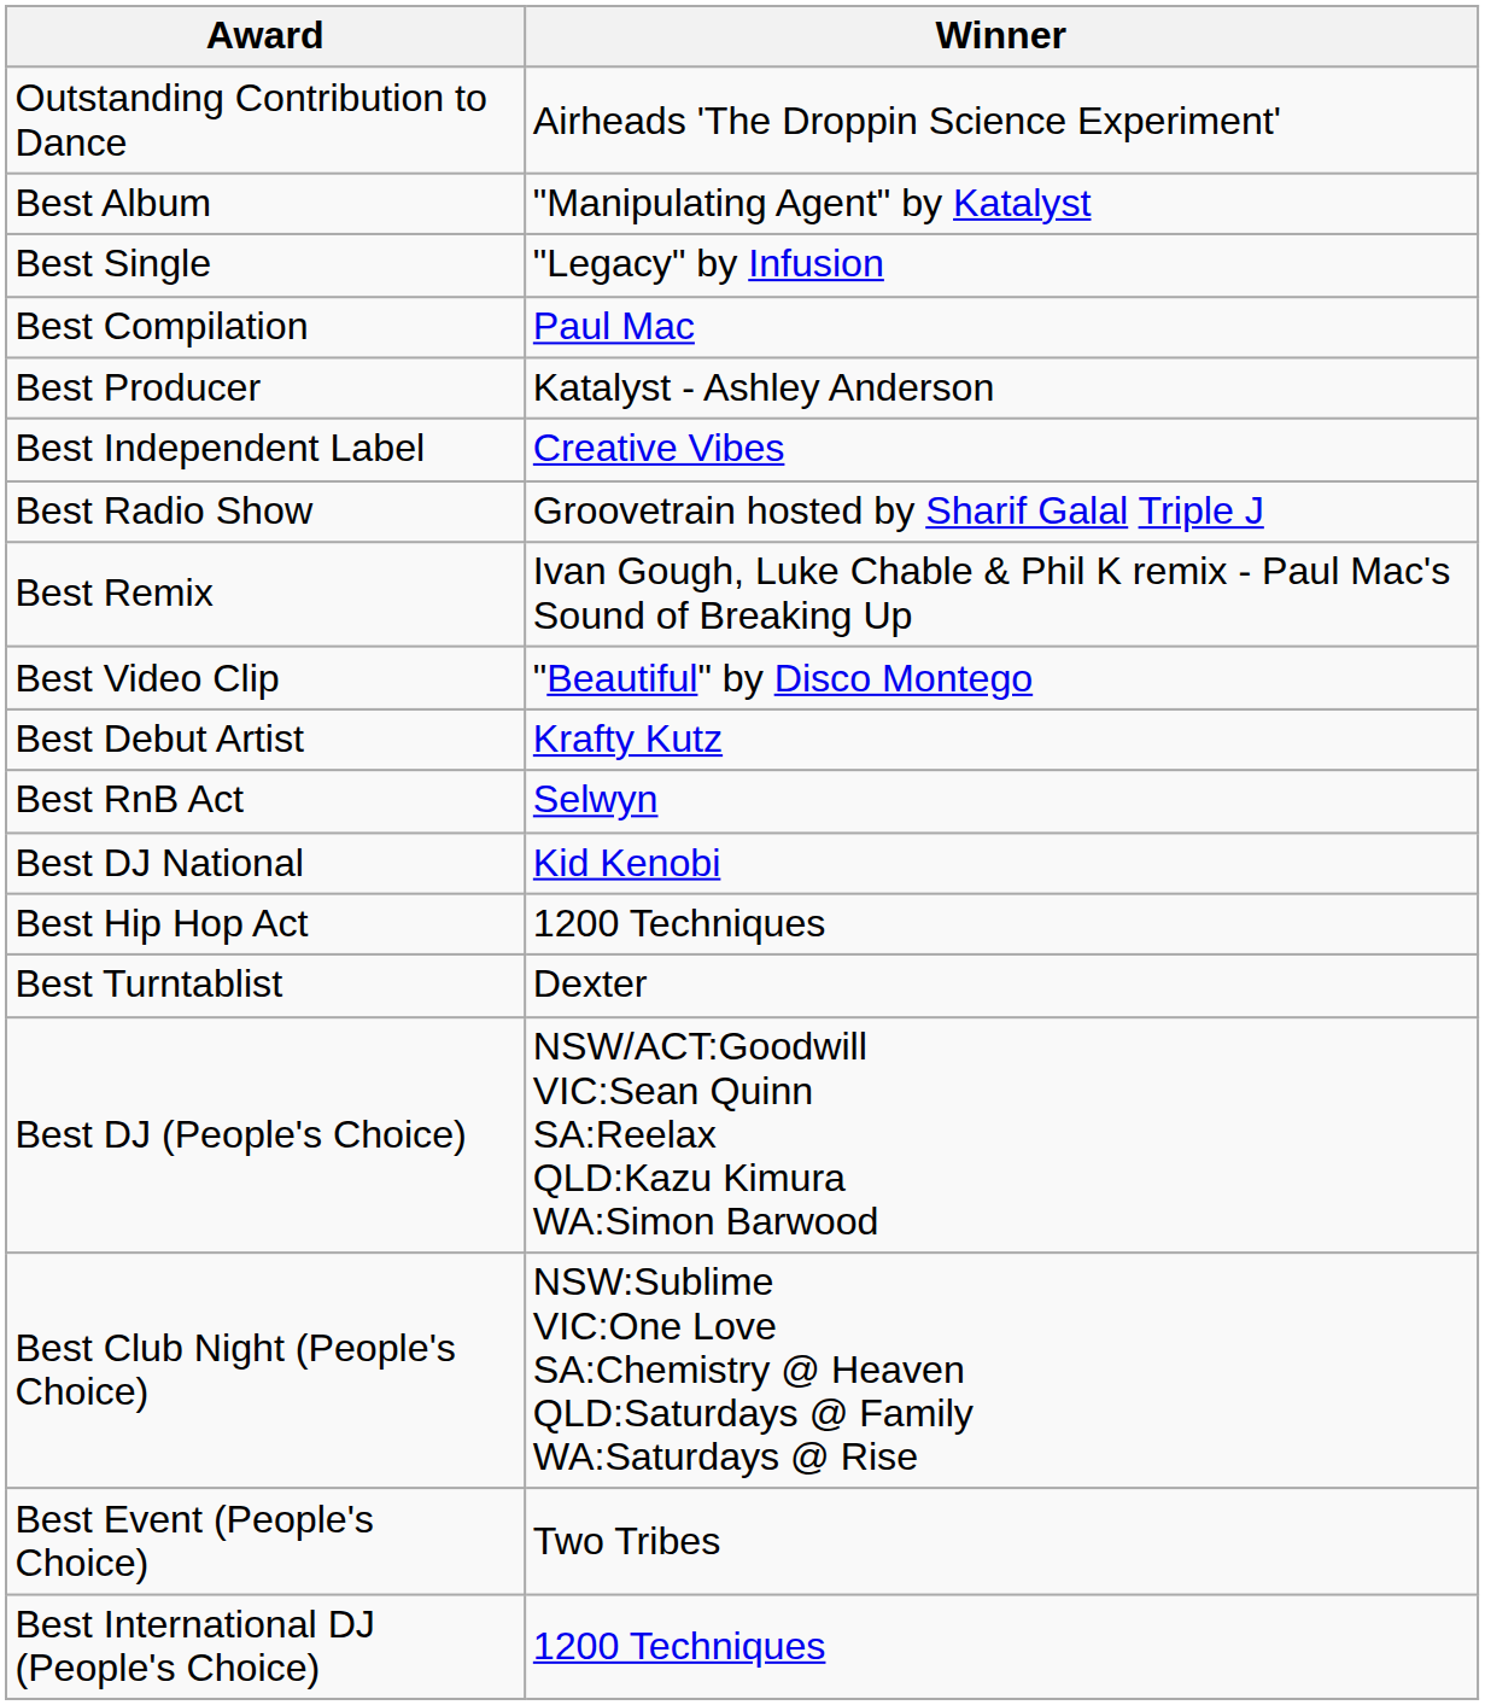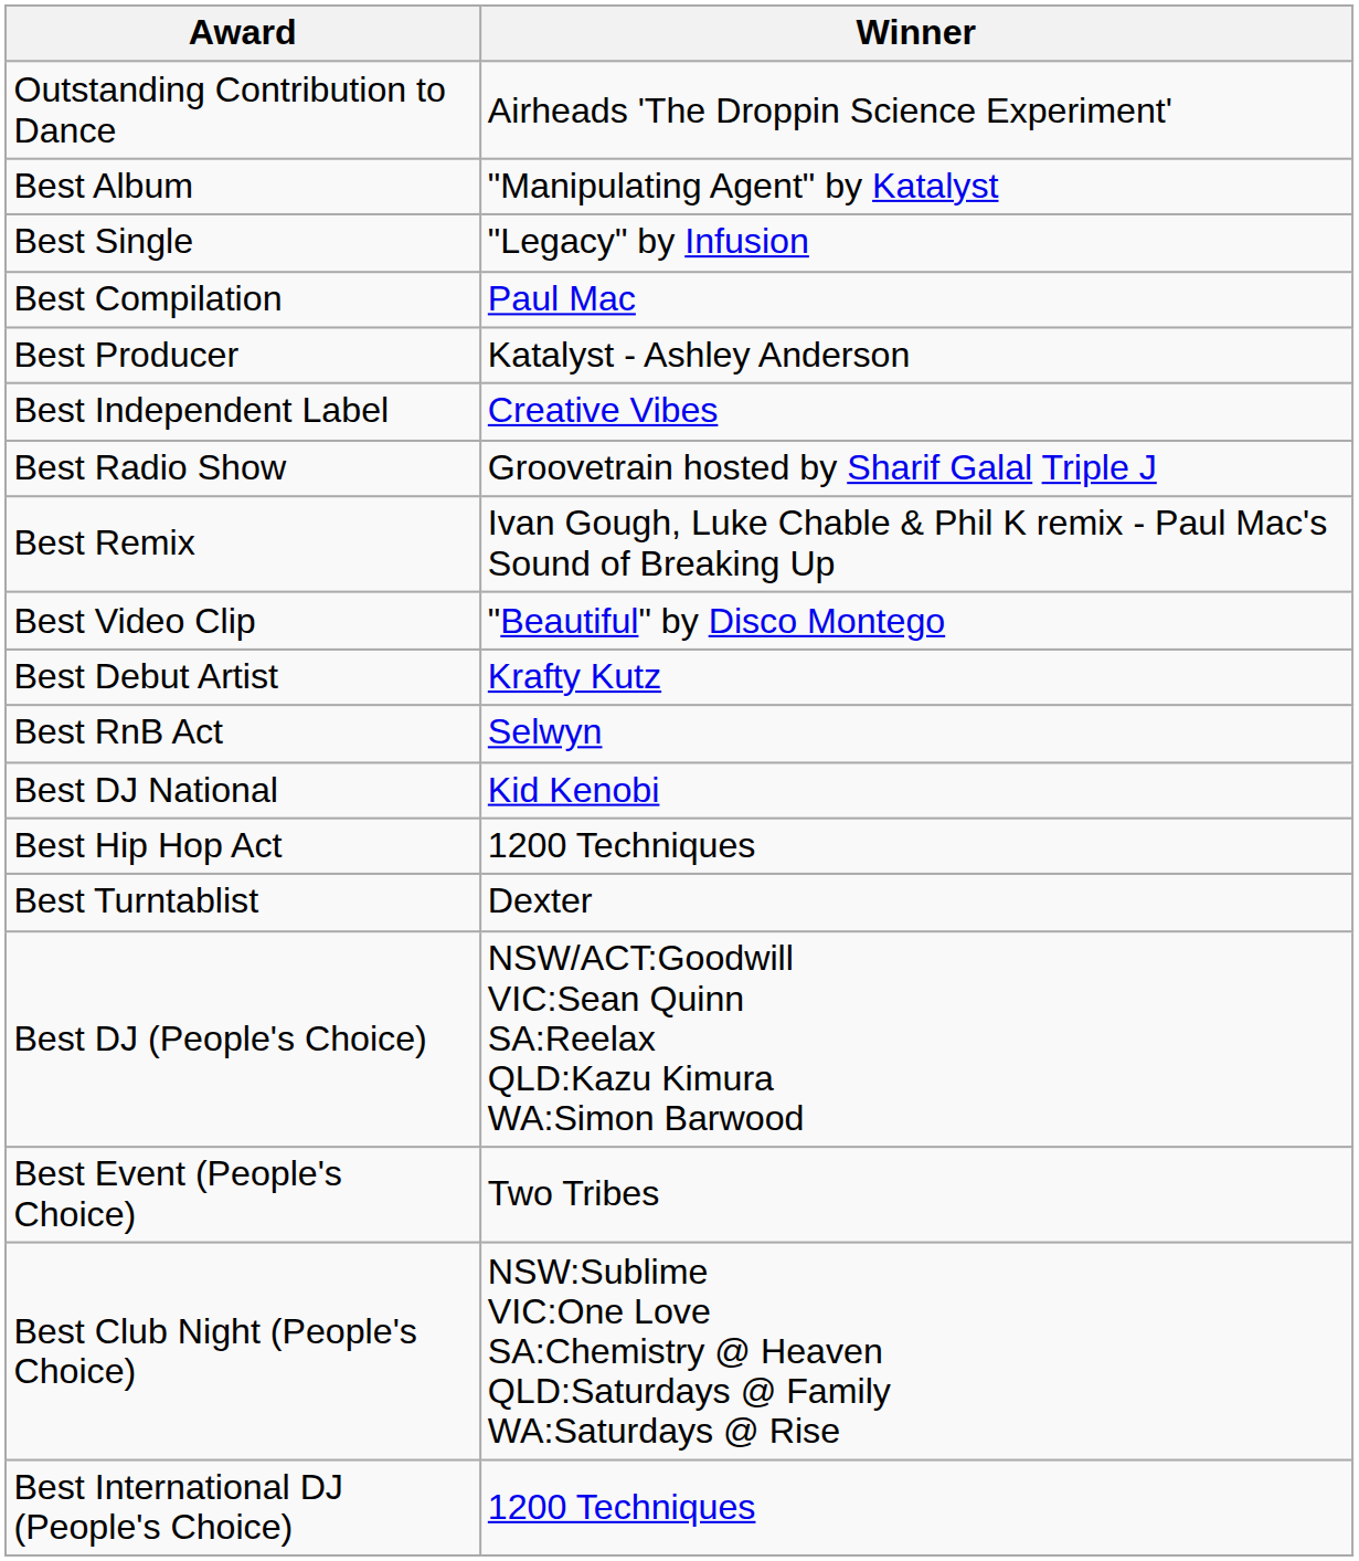 <table class="wikitable">
 <tr>
 <th>Award</th>
 <th>Winner</th>
 </tr>
 <tr>
 <td>Outstanding Contribution to Dance</td>
 <td>Airheads 'The Droppin Science Experiment'</td>
 </tr>
 <tr>
 <td>Best Album</td>
 <td>"Manipulating Agent" by <a href='#'>Katalyst</a></td>
 </tr>
 <tr>
 <td>Best Single</td>
 <td>"Legacy" by <a href='#'>Infusion</a></td>
 </tr>
 <tr>
 <td>Best Compilation</td>
 <td><a href='#'>Paul Mac</a></td>
 </tr>
 <tr>
 <td>Best Producer</td>
 <td>Katalyst - Ashley Anderson</td>
 </tr>
 <tr>
 <td>Best Independent Label</td>
 <td><a href='#'>Creative Vibes</a></td>
 </tr>
 <tr>
 <td>Best Radio Show</td>
 <td>Groovetrain hosted by <a href='#'>Sharif Galal</a> <a href='#'>Triple J</a></td>
 </tr>
 <tr>
 <td>Best Remix</td>
 <td>Ivan Gough, Luke Chable & Phil K remix - Paul Mac's Sound of Breaking Up</td>
 </tr>
 <tr>
 <td>Best Video Clip</td>
 <td>"<a href='#'>Beautiful</a>" by <a href='#'>Disco Montego</a></td>
 </tr>
 <tr>
 <td>Best Debut Artist</td>
 <td><a href='#'>Krafty Kutz</a></td>
 </tr>
 <tr>
 <td>Best RnB Act</td>
 <td><a href='#'>Selwyn</a></td>
 </tr>
 <tr>
 <td>Best DJ National</td>
 <td><a href='#'>Kid Kenobi</a></td>
 </tr>
 <tr>
 <td>Best Hip Hop Act</td>
 <td>1200 Techniques</td>
 </tr>
 <tr>
 <td>Best Turntablist</td>
 <td>Dexter</td>
 </tr>
 <tr>
 <td>Best DJ (People's Choice)</td>
 <td>NSW/ACT:Goodwill<br>VIC:Sean Quinn<br>SA:Reelax<br>QLD:Kazu Kimura<br>WA:Simon Barwood</td>
 </tr>
 <tr>
+<td>Best Event (People's Choice)</td>
+<td>Two Tribes</td>
+</tr>
+<tr>
 <td>Best Club Night (People's Choice)</td>
 <td>NSW:Sublime<br>VIC:One Love<br>SA:Chemistry @ Heaven<br>QLD:Saturdays @ Family<br>WA:Saturdays @ Rise</td>
-</tr>
-<tr>
-<td>Best Event (People's Choice)</td>
-<td>Two Tribes</td>
 </tr>
 <tr>
 <td>Best International DJ (People's Choice)</td>
 <td><a href='#'>1200 Techniques</a></td>
 </tr>
 </table>
